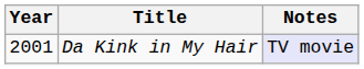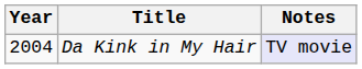 <table class="wikitable" style="font-size: 95%;">
 <tr>
 <th>Year</th>
 <th>Title</th>
 <th>Notes</th>
 </tr>
 <tr>
-<td>2001</td>
+<td>2004</td>
 <td><em>Da Kink in My Hair</em></td>
 <td style="background: lavender;">TV movie</td>
 </tr>
 </table>
